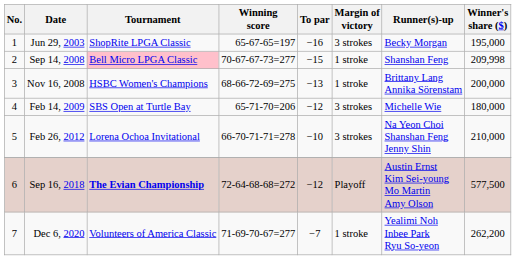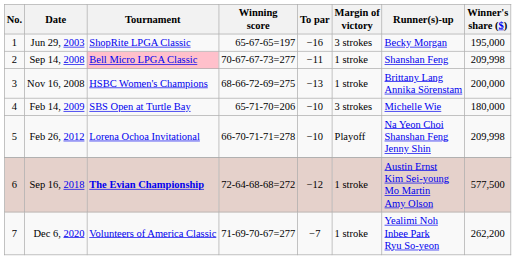 <table class="wikitable" style="font-size:95%;">
 <tr>
 <th>No.</th>
 <th>Date</th>
 <th>Tournament</th>
 <th>Winning<br>score</th>
 <th>To par</th>
 <th>Margin of<br>victory</th>
 <th>Runner(s)-up</th>
 <th>Winner's<br>share (<a href='#'>$</a>)</th>
 </tr>
 <tr>
 <td align=center>1</td>
 <td align=right>Jun 29, <a href='#'>2003</a></td>
 <td><a href='#'>ShopRite LPGA Classic</a></td>
 <td align=right>65-67-65=197</td>
 <td align=center>−16</td>
 <td>3 strokes</td>
 <td> <a href='#'>Becky Morgan</a></td>
 <td align=center>195,000</td>
 </tr>
 <tr>
 <td align=center>2</td>
 <td align=right>Sep 14, <a href='#'>2008</a></td>
 <td style="background: pink;"><a href='#'>Bell Micro LPGA Classic</a></td>
 <td align=right>70-67-67-73=277</td>
-<td align=center>−15</td>
+<td align=center>−11</td>
 <td>1 stroke</td>
 <td> <a href='#'>Shanshan Feng</a></td>
 <td align=center>209,998</td>
 </tr>
 <tr>
 <td align=center>3</td>
 <td align=right>Nov 16, 2008</td>
 <td><a href='#'>HSBC Women's Champions</a></td>
 <td align=right>68-66-72-69=275</td>
 <td align=center>−13</td>
 <td>1 stroke</td>
 <td> <a href='#'>Brittany Lang</a><br> <a href='#'>Annika Sörenstam</a></td>
 <td align=center>200,000</td>
 </tr>
 <tr>
 <td align=center>4</td>
 <td align=right>Feb 14, <a href='#'>2009</a></td>
 <td><a href='#'>SBS Open at Turtle Bay</a></td>
 <td align=right>65-71-70=206</td>
-<td align=center>−12</td>
+<td align=center>−10</td>
 <td>3 strokes</td>
 <td> <a href='#'>Michelle Wie</a></td>
 <td align=center>180,000</td>
 </tr>
 <tr>
 <td align=center>5</td>
 <td align=right>Feb 26, <a href='#'>2012</a></td>
 <td><a href='#'>Lorena Ochoa Invitational</a></td>
 <td align=right>66-70-71-71=278</td>
 <td align=center>−10</td>
-<td>3 strokes</td>
+<td>Playoff</td>
 <td> <a href='#'>Na Yeon Choi</a><br> <a href='#'>Shanshan Feng</a><br> <a href='#'>Jenny Shin</a></td>
-<td align=center>210,000</td>
+<td align=center>209,998</td>
 </tr>
 <tr>
 </tr>
 <tr style="background:#e5d1cb;">
 <td align=center>6</td>
 <td align=right>Sep 16, <a href='#'>2018</a></td>
 <td><strong><a href='#'>The Evian Championship</a></strong></td>
 <td align=right>72-64-68-68=272</td>
 <td align=center>−12</td>
-<td>Playoff</td>
+<td>1 stroke</td>
 <td> <a href='#'>Austin Ernst</a><br> <a href='#'>Kim Sei-young</a><br> <a href='#'>Mo Martin</a><br> <a href='#'>Amy Olson</a></td>
 <td align=center>577,500</td>
 </tr>
 <tr>
 <td align=center>7</td>
 <td align=right>Dec 6, <a href='#'>2020</a></td>
 <td><a href='#'>Volunteers of America Classic</a></td>
 <td align=right>71-69-70-67=277</td>
 <td align=center>−7</td>
 <td>1 stroke</td>
 <td> <a href='#'>Yealimi Noh</a><br> <a href='#'>Inbee Park</a><br> <a href='#'>Ryu So-yeon</a></td>
 <td align=center>262,200</td>
 </tr>
 </table>
